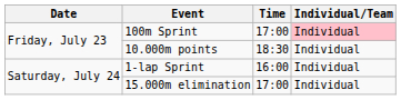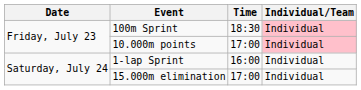 <table class="wikitable">
 <tr>
 <th>Date</th>
 <th>Event</th>
 <th>Time</th>
 <th>Individual/Team</th>
 </tr>
 <tr>
 <td rowspan=2>Friday, July 23</td>
 <td>100m Sprint</td>
-<td>17:00</td>
+<td>18:30</td>
 <td style="background: pink;">Individual</td>
 </tr>
 <tr>
 <td>10.000m points</td>
-<td>18:30</td>
-<td>Individual</td>
+<td>17:00</td>
+<td style="background: pink;">Individual</td>
 </tr>
 <tr>
 <td rowspan=3>Saturday, July 24</td>
 <td>1-lap Sprint</td>
 <td>16:00</td>
 <td>Individual</td>
 </tr>
 <tr>
 <td>15.000m elimination</td>
 <td>17:00</td>
 <td>Individual</td>
 </tr>
 </table>
